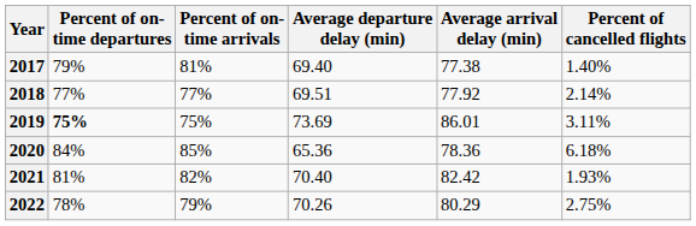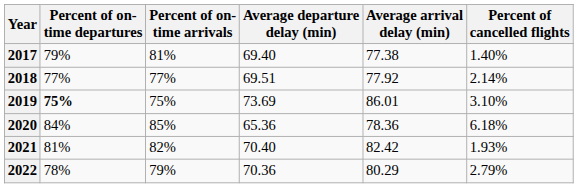 <table class="wikitable sortable">
 <tr>
 <th>Year</th>
 <th>Percent of on-<br>time departures</th>
 <th>Percent of on-<br>time arrivals</th>
 <th>Average departure<br>delay (min)</th>
 <th>Average arrival<br>delay (min)</th>
 <th>Percent of<br>cancelled flights</th>
 </tr>
 <tr>
 <th>2017</th>
 <td>79%</td>
 <td>81%</td>
 <td>69.40</td>
 <td>77.38</td>
 <td>1.40%</td>
 </tr>
 <tr>
 <th>2018</th>
 <td>77%</td>
 <td>77%</td>
 <td>69.51</td>
 <td>77.92</td>
 <td>2.14%</td>
 </tr>
 <tr>
 <th>2019</th>
 <td><strong>75%</strong></td>
 <td>75%</td>
 <td>73.69</td>
 <td>86.01</td>
-<td>3.11%</td>
+<td>3.10%</td>
 </tr>
 <tr>
 <th>2020</th>
 <td>84%</td>
 <td>85%</td>
 <td>65.36</td>
 <td>78.36</td>
 <td>6.18%</td>
 </tr>
 <tr>
 <th>2021</th>
 <td>81%</td>
 <td>82%</td>
 <td>70.40</td>
 <td>82.42</td>
 <td>1.93%</td>
 </tr>
 <tr>
 <th>2022</th>
 <td>78%</td>
 <td>79%</td>
-<td>70.26</td>
+<td>70.36</td>
 <td>80.29</td>
-<td>2.75%</td>
+<td>2.79%</td>
 </tr>
 </table>
